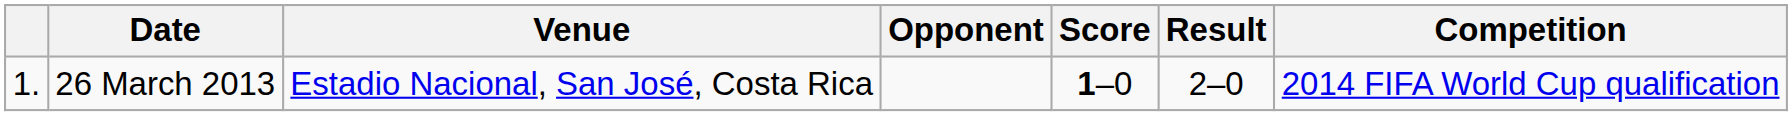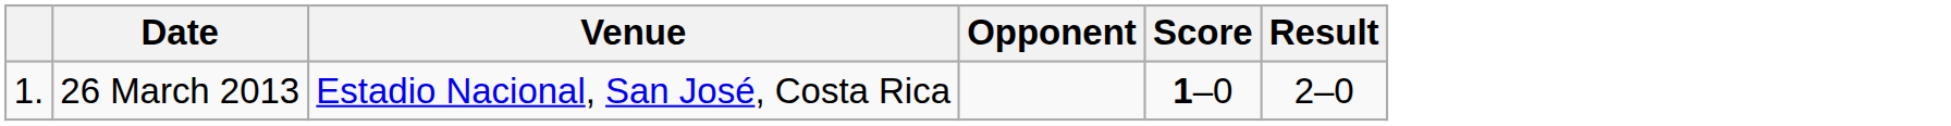 <table class="wikitable">
 <tr>
 <th></th>
 <th>Date</th>
 <th>Venue</th>
 <th>Opponent</th>
 <th>Score</th>
 <th>Result</th>
-<th>Competition</th>
 </tr>
 <tr>
 <td align="center">1.</td>
 <td>26 March 2013</td>
 <td><a href='#'>Estadio Nacional</a>, <a href='#'>San José</a>, Costa Rica</td>
 <td></td>
 <td align="center"><strong>1</strong>–0</td>
 <td align="center">2–0</td>
-<td><a href='#'>2014 FIFA World Cup qualification</a></td>
 </tr>
 </table>
